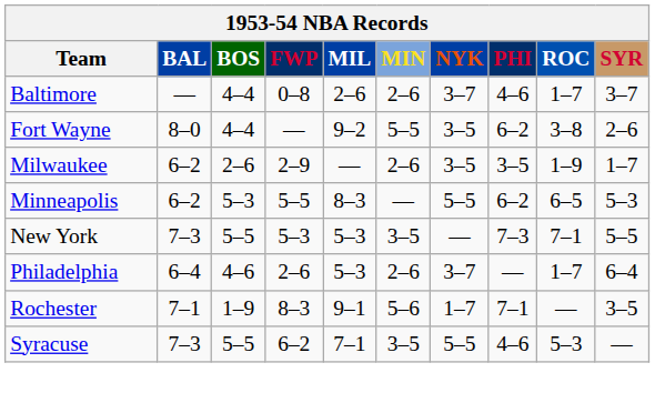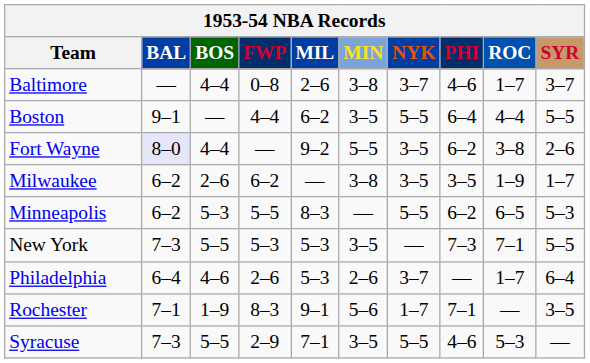 <table class="wikitable" style="font-size:95%; text-align:center;">
 <tr>
 <th colspan=10>1953-54 NBA Records</th>
 </tr>
 <tr>
 <th width=100>Team</th>
 <th style="background:#003EA4;color:#FFFFFF;width=35">BAL</th>
 <th style="background:#006400;color:#FFFFFF;width=35">BOS</th>
 <th style="background:#012F6B;color:#D40032;width=35">FWP</th>
 <th style="background:#003EA4;color:#FFFFFF;width=35">MIL</th>
 <th style="background:#7BA4DB;color:#FBE122;width=35">MIN</th>
 <th style="background:#003EA4;color:#E85109;width=35">NYK</th>
 <th style="background:#012F6B;color:#D50033;width=35">PHI</th>
 <th style="background:#0050B0;color:#FFFFFF;width=35">ROC</th>
 <th style="background:#C79968;color:#D20032;width=35">SYR</th>
 </tr>
 <tr>
 <td style="text-align:left;"><a href='#'>Baltimore</a></td>
 <td>—</td>
 <td>4–4</td>
 <td>0–8</td>
 <td>2–6</td>
-<td>2–6</td>
+<td>3–8</td>
 <td>3–7</td>
 <td>4–6</td>
 <td>1–7</td>
 <td>3–7</td>
 </tr>
 <tr>
+<td style="text-align:left;"><a href='#'>Boston</a></td>
+<td>9–1</td>
+<td>—</td>
+<td>4–4</td>
+<td>6–2</td>
+<td>3–5</td>
+<td>5–5</td>
+<td>6–4</td>
+<td>4–4</td>
+<td>5–5</td>
+</tr>
+<tr>
 <td style="text-align:left;"><a href='#'>Fort Wayne</a></td>
-<td>8–0</td>
+<td style="background: lavender;">8–0</td>
 <td>4–4</td>
 <td>—</td>
 <td>9–2</td>
 <td>5–5</td>
 <td>3–5</td>
 <td>6–2</td>
 <td>3–8</td>
 <td>2–6</td>
 </tr>
 <tr>
 <td style="text-align:left;"><a href='#'>Milwaukee</a></td>
 <td>6–2</td>
 <td>2–6</td>
-<td>2–9</td>
+<td>6–2</td>
 <td>—</td>
-<td>2–6</td>
+<td>3–8</td>
 <td>3–5</td>
 <td>3–5</td>
 <td>1–9</td>
 <td>1–7</td>
 </tr>
 <tr>
 <td style="text-align:left;"><a href='#'>Minneapolis</a></td>
 <td>6–2</td>
 <td>5–3</td>
 <td>5–5</td>
 <td>8–3</td>
 <td>—</td>
 <td>5–5</td>
 <td>6–2</td>
 <td>6–5</td>
 <td>5–3</td>
 </tr>
 <tr>
 <td style="text-align:left;">New York</td>
 <td>7–3</td>
 <td>5–5</td>
 <td>5–3</td>
 <td>5–3</td>
 <td>3–5</td>
 <td>—</td>
 <td>7–3</td>
 <td>7–1</td>
 <td>5–5</td>
 </tr>
 <tr>
 <td style="text-align:left;"><a href='#'>Philadelphia</a></td>
 <td>6–4</td>
 <td>4–6</td>
 <td>2–6</td>
 <td>5–3</td>
 <td>2–6</td>
 <td>3–7</td>
 <td>—</td>
 <td>1–7</td>
 <td>6–4</td>
 </tr>
 <tr>
 <td style="text-align:left;"><a href='#'>Rochester</a></td>
 <td>7–1</td>
 <td>1–9</td>
 <td>8–3</td>
 <td>9–1</td>
 <td>5–6</td>
 <td>1–7</td>
 <td>7–1</td>
 <td>—</td>
 <td>3–5</td>
 </tr>
 <tr>
 <td style="text-align:left;"><a href='#'>Syracuse</a></td>
 <td>7–3</td>
 <td>5–5</td>
-<td>6–2</td>
+<td>2–9</td>
 <td>7–1</td>
 <td>3–5</td>
 <td>5–5</td>
 <td>4–6</td>
 <td>5–3</td>
 <td>—</td>
 </tr>
 </table>
